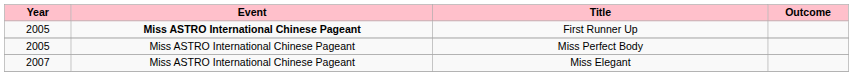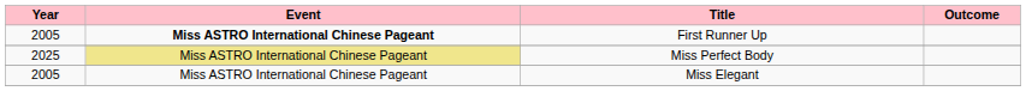 <table class="wikitable">
 <tr style="background:pink; color:black" align="center">
 <td style="width:5%"><strong>Year</strong></td>
 <td style="width:27%"><strong>Event</strong></td>
 <td style="width:25%"><strong>Title</strong></td>
 <td style="width: 6%"><strong>Outcome</strong></td>
 </tr>
 <tr align=center>
 <td>2005</td>
 <td><strong>Miss ASTRO International Chinese Pageant</strong></td>
 <td>First Runner Up</td>
 <td></td>
 </tr>
 <tr>
 </tr>
 <tr align=center>
-<td>2005</td>
-<td>Miss ASTRO International Chinese Pageant</td>
+<td>2025</td>
+<td style="background: khaki;">Miss ASTRO International Chinese Pageant</td>
 <td>Miss Perfect Body</td>
 <td></td>
 </tr>
 <tr>
 </tr>
 <tr align=center>
-<td>2007</td>
+<td>2005</td>
 <td>Miss ASTRO International Chinese Pageant</td>
 <td>Miss Elegant</td>
 <td></td>
 </tr>
 <tr>
 </tr>
 </table>
